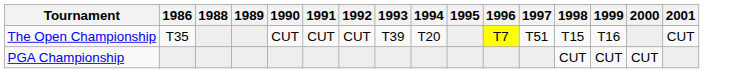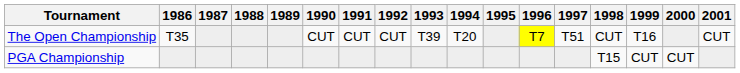 <table class="wikitable" style="font-size:95%;text-align:center;">
 <tr>
 <th>Tournament</th>
 <th>1986</th>
+<th>1987</th>
 <th>1988</th>
 <th>1989</th>
 <th>1990</th>
 <th>1991</th>
 <th>1992</th>
 <th>1993</th>
 <th>1994</th>
 <th>1995</th>
 <th>1996</th>
 <th>1997</th>
 <th>1998</th>
 <th>1999</th>
 <th>2000</th>
 <th>2001</th>
 </tr>
 <tr>
 <td align=left><a href='#'>The Open Championship</a></td>
 <td>T35</td>
 <td style="background:#eeeeee;"></td>
 <td style="background:#eeeeee;"></td>
+<td style="background:#eeeeee;"></td>
 <td>CUT</td>
 <td>CUT</td>
 <td>CUT</td>
 <td>T39</td>
 <td>T20</td>
 <td style="background:#eeeeee;"></td>
 <td style="background:yellow;">T7</td>
 <td>T51</td>
-<td>T15</td>
+<td>CUT</td>
 <td>T16</td>
 <td style="background:#eeeeee;"></td>
 <td>CUT</td>
 </tr>
 <tr>
 <td align=left><a href='#'>PGA Championship</a></td>
 <td style="background:#eeeeee;"></td>
 <td style="background:#eeeeee;"></td>
 <td style="background:#eeeeee;"></td>
 <td style="background:#eeeeee;"></td>
 <td style="background:#eeeeee;"></td>
 <td style="background:#eeeeee;"></td>
 <td style="background:#eeeeee;"></td>
 <td style="background:#eeeeee;"></td>
 <td style="background:#eeeeee;"></td>
 <td style="background:#eeeeee;"></td>
 <td style="background:#eeeeee;"></td>
-<td>CUT</td>
+<td style="background:#eeeeee;"></td>
+<td>T15</td>
 <td>CUT</td>
 <td>CUT</td>
 <td style="background:#eeeeee;"></td>
 </tr>
 </table>
